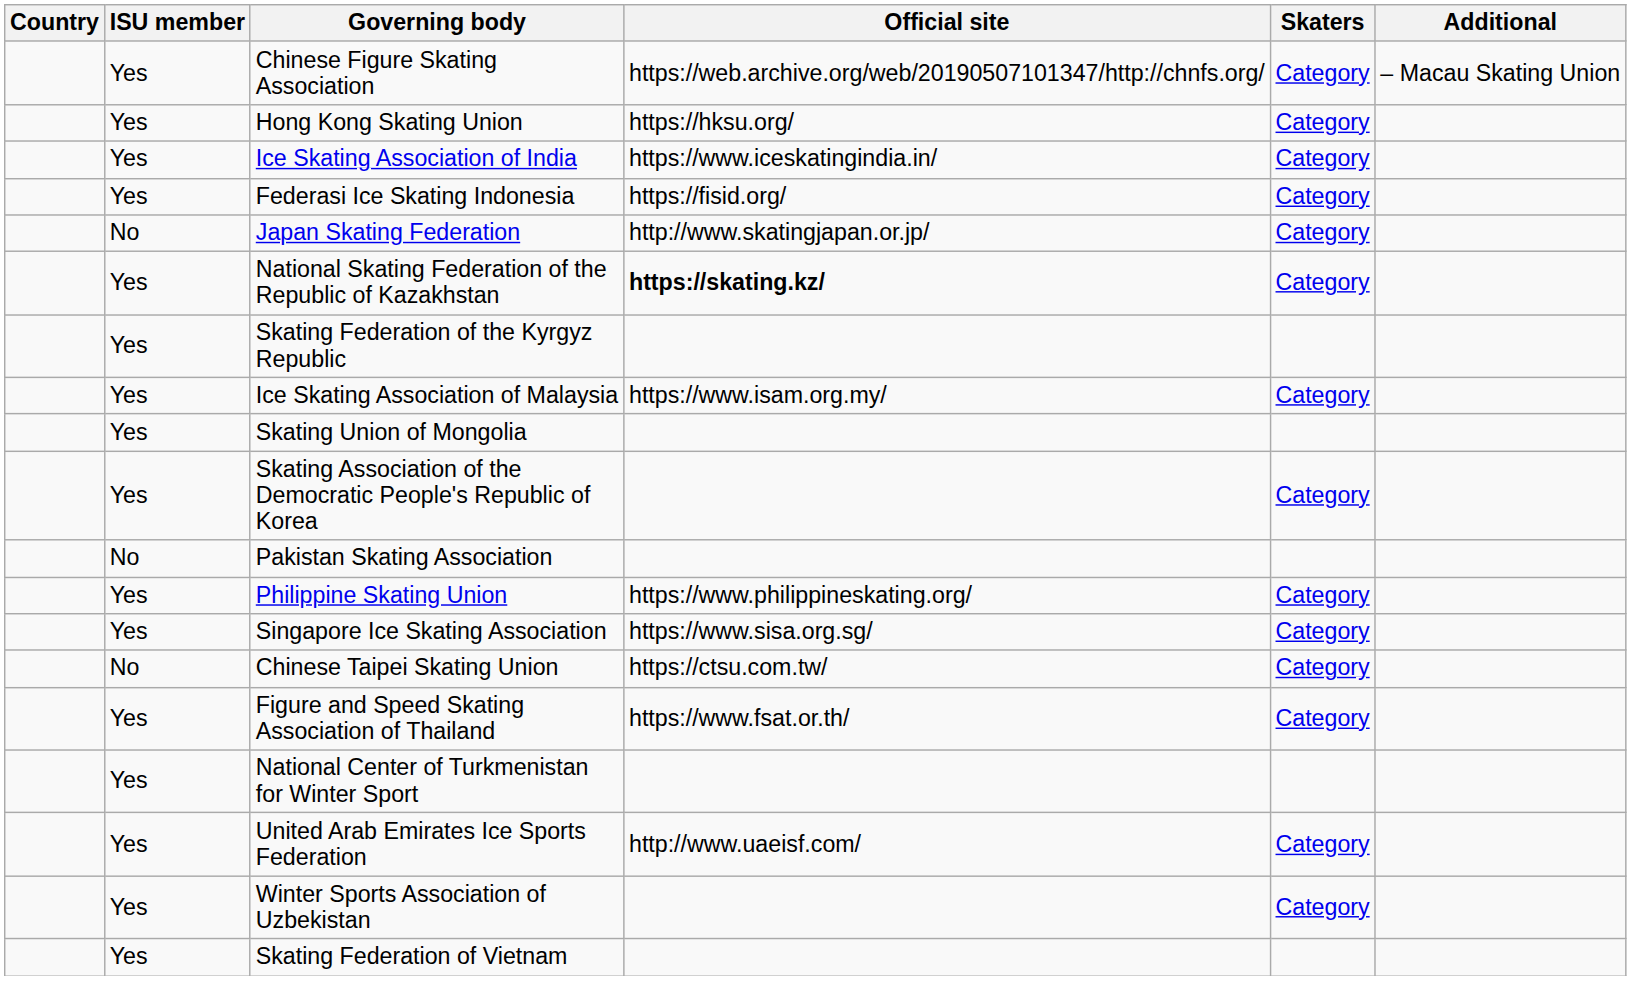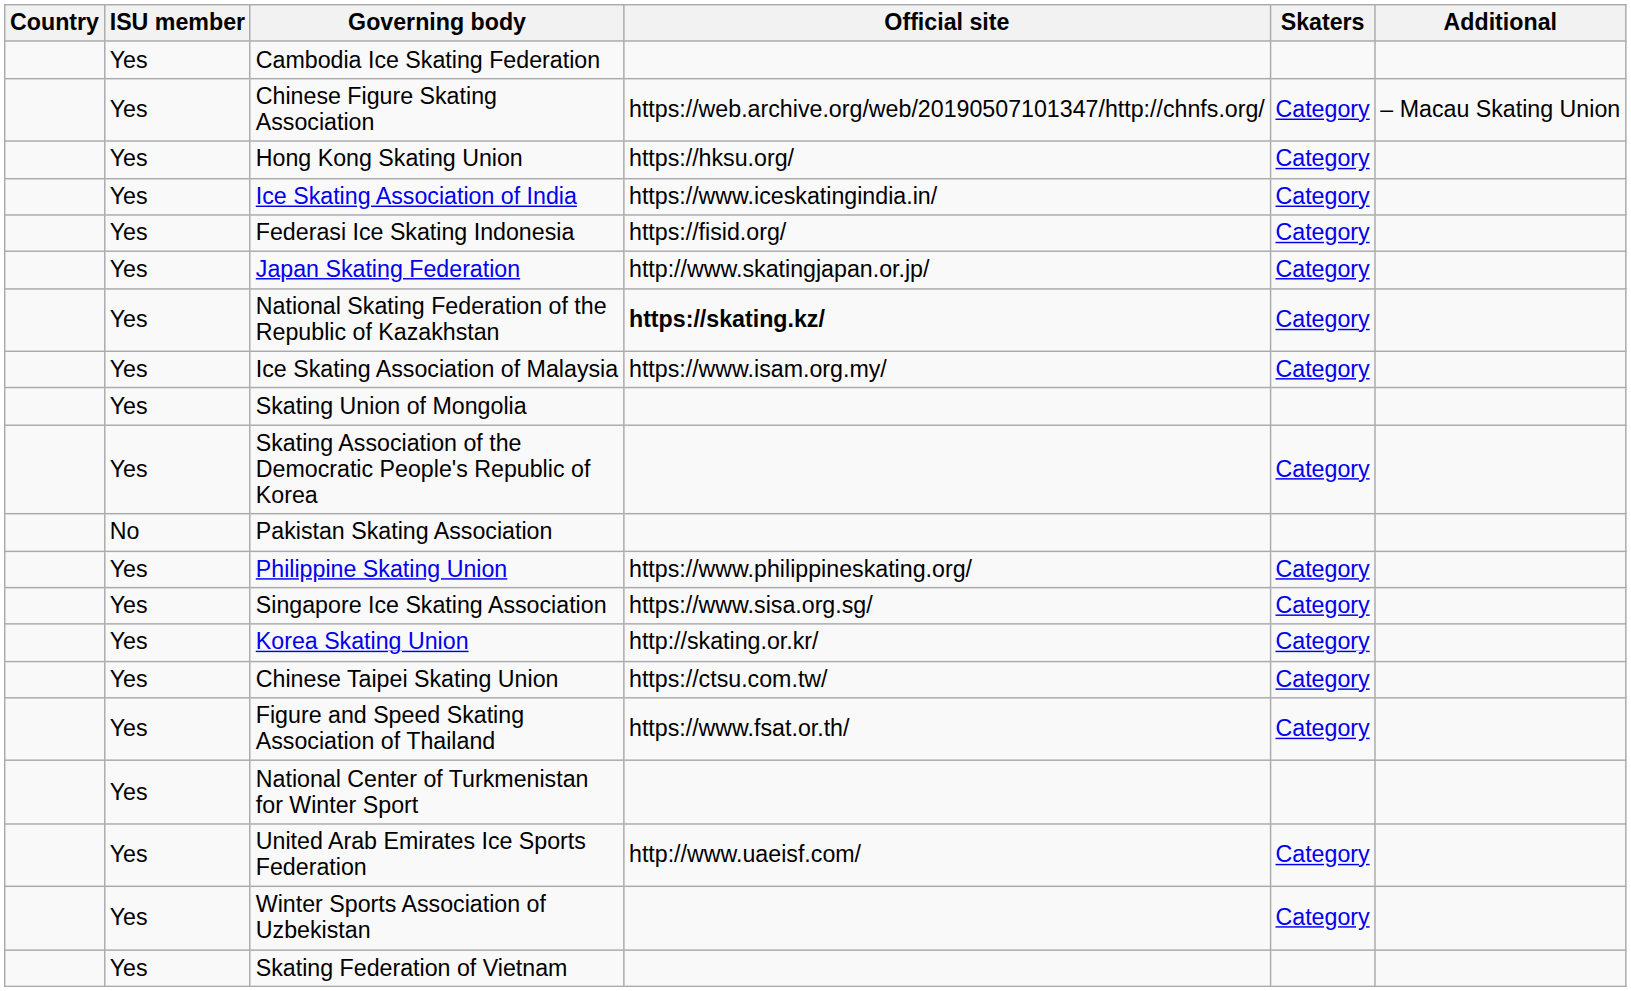 <table class="wikitable">
 <tr>
 <th>Country</th>
 <th>ISU member</th>
 <th width=250px>Governing body</th>
 <th>Official site</th>
 <th>Skaters</th>
 <th>Additional</th>
+</tr>
+<tr>
+<td></td>
+<td>Yes</td>
+<td>Cambodia Ice Skating Federation</td>
+<td></td>
+<td></td>
+<td></td>
 </tr>
 <tr>
 <td></td>
 <td>Yes</td>
 <td>Chinese Figure Skating Association</td>
 <td>https://web.archive.org/web/20190507101347/http://chnfs.org/</td>
 <td><a href='#'>Category</a></td>
 <td> – Macau Skating Union</td>
 </tr>
 <tr>
 <td></td>
 <td>Yes</td>
 <td>Hong Kong Skating Union</td>
 <td>https://hksu.org/</td>
 <td><a href='#'>Category</a></td>
 <td></td>
 </tr>
 <tr>
 <td></td>
 <td>Yes</td>
 <td><a href='#'>Ice Skating Association of India</a></td>
 <td>https://www.iceskatingindia.in/</td>
 <td><a href='#'>Category</a></td>
 <td></td>
 </tr>
 <tr>
 <td></td>
 <td>Yes</td>
 <td>Federasi Ice Skating Indonesia</td>
 <td>https://fisid.org/</td>
 <td><a href='#'>Category</a></td>
 <td></td>
 </tr>
 <tr>
 <td></td>
-<td>No</td>
+<td>Yes</td>
 <td><a href='#'>Japan Skating Federation</a></td>
 <td>http://www.skatingjapan.or.jp/</td>
 <td><a href='#'>Category</a></td>
 <td></td>
 </tr>
 <tr>
 <td></td>
 <td>Yes</td>
 <td>National Skating Federation of the Republic of Kazakhstan</td>
 <td><strong>https://skating.kz/</strong></td>
 <td><a href='#'>Category</a></td>
-<td></td>
-</tr>
-<tr>
-<td></td>
-<td>Yes</td>
-<td>Skating Federation of the Kyrgyz Republic</td>
-<td></td>
-<td></td>
 <td></td>
 </tr>
 <tr>
 <td></td>
 <td>Yes</td>
 <td>Ice Skating Association of Malaysia</td>
 <td>https://www.isam.org.my/</td>
 <td><a href='#'>Category</a></td>
 <td></td>
 </tr>
 <tr>
 <td></td>
 <td>Yes</td>
 <td>Skating Union of Mongolia</td>
 <td></td>
 <td></td>
 <td></td>
 </tr>
 <tr>
 <td></td>
 <td>Yes</td>
 <td>Skating Association of the Democratic People's Republic of Korea</td>
 <td></td>
 <td><a href='#'>Category</a></td>
 <td></td>
 </tr>
 <tr>
 <td></td>
 <td>No</td>
 <td>Pakistan Skating Association</td>
 <td></td>
 <td></td>
 <td></td>
 </tr>
 <tr>
 <td></td>
 <td>Yes</td>
 <td><a href='#'>Philippine Skating Union</a></td>
 <td>https://www.philippineskating.org/</td>
 <td><a href='#'>Category</a></td>
 <td></td>
 </tr>
 <tr>
 <td></td>
 <td>Yes</td>
 <td>Singapore Ice Skating Association</td>
 <td>https://www.sisa.org.sg/</td>
 <td><a href='#'>Category</a></td>
 <td></td>
 </tr>
 <tr>
 <td></td>
-<td>No</td>
+<td>Yes</td>
+<td><a href='#'>Korea Skating Union</a></td>
+<td>http://skating.or.kr/</td>
+<td><a href='#'>Category</a></td>
+<td></td>
+</tr>
+<tr>
+<td></td>
+<td>Yes</td>
 <td>Chinese Taipei Skating Union</td>
 <td>https://ctsu.com.tw/</td>
 <td><a href='#'>Category</a></td>
 <td></td>
 </tr>
 <tr>
 <td></td>
 <td>Yes</td>
 <td>Figure and Speed Skating Association of Thailand</td>
 <td>https://www.fsat.or.th/</td>
 <td><a href='#'>Category</a></td>
 <td></td>
 </tr>
 <tr>
 <td></td>
 <td>Yes</td>
 <td>National Center of Turkmenistan for Winter Sport</td>
 <td></td>
 <td></td>
 <td></td>
 </tr>
 <tr>
 <td></td>
 <td>Yes</td>
 <td>United Arab Emirates Ice Sports Federation</td>
 <td>http://www.uaeisf.com/</td>
 <td><a href='#'>Category</a></td>
 <td></td>
 </tr>
 <tr>
 <td></td>
 <td>Yes</td>
 <td>Winter Sports Association of Uzbekistan</td>
 <td></td>
 <td><a href='#'>Category</a></td>
 <td></td>
 </tr>
 <tr>
 <td></td>
 <td>Yes</td>
 <td>Skating Federation of Vietnam</td>
 <td></td>
 <td></td>
 <td></td>
 </tr>
 </table>
